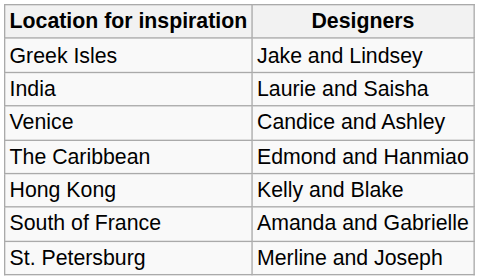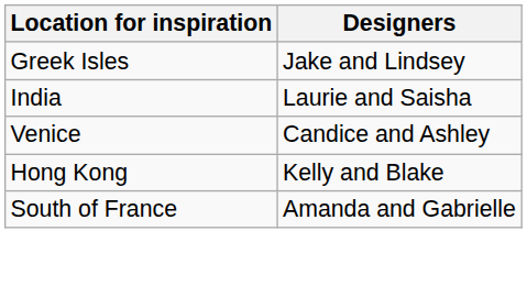 <table class="wikitable">
 <tr>
 <th>Location for inspiration</th>
 <th>Designers</th>
 </tr>
 <tr>
 <td>Greek Isles</td>
 <td>Jake and Lindsey</td>
 </tr>
 <tr>
 <td>India</td>
 <td>Laurie and Saisha</td>
 </tr>
 <tr>
 <td>Venice</td>
 <td>Candice and Ashley</td>
 </tr>
 <tr>
-<td>The Caribbean</td>
-<td>Edmond and Hanmiao</td>
-</tr>
-<tr>
 <td>Hong Kong</td>
 <td>Kelly and Blake</td>
 </tr>
 <tr>
 <td>South of France</td>
 <td>Amanda and Gabrielle</td>
 </tr>
-<tr>
-<td>St. Petersburg</td>
-<td>Merline and Joseph</td>
-</tr>
 </table>
